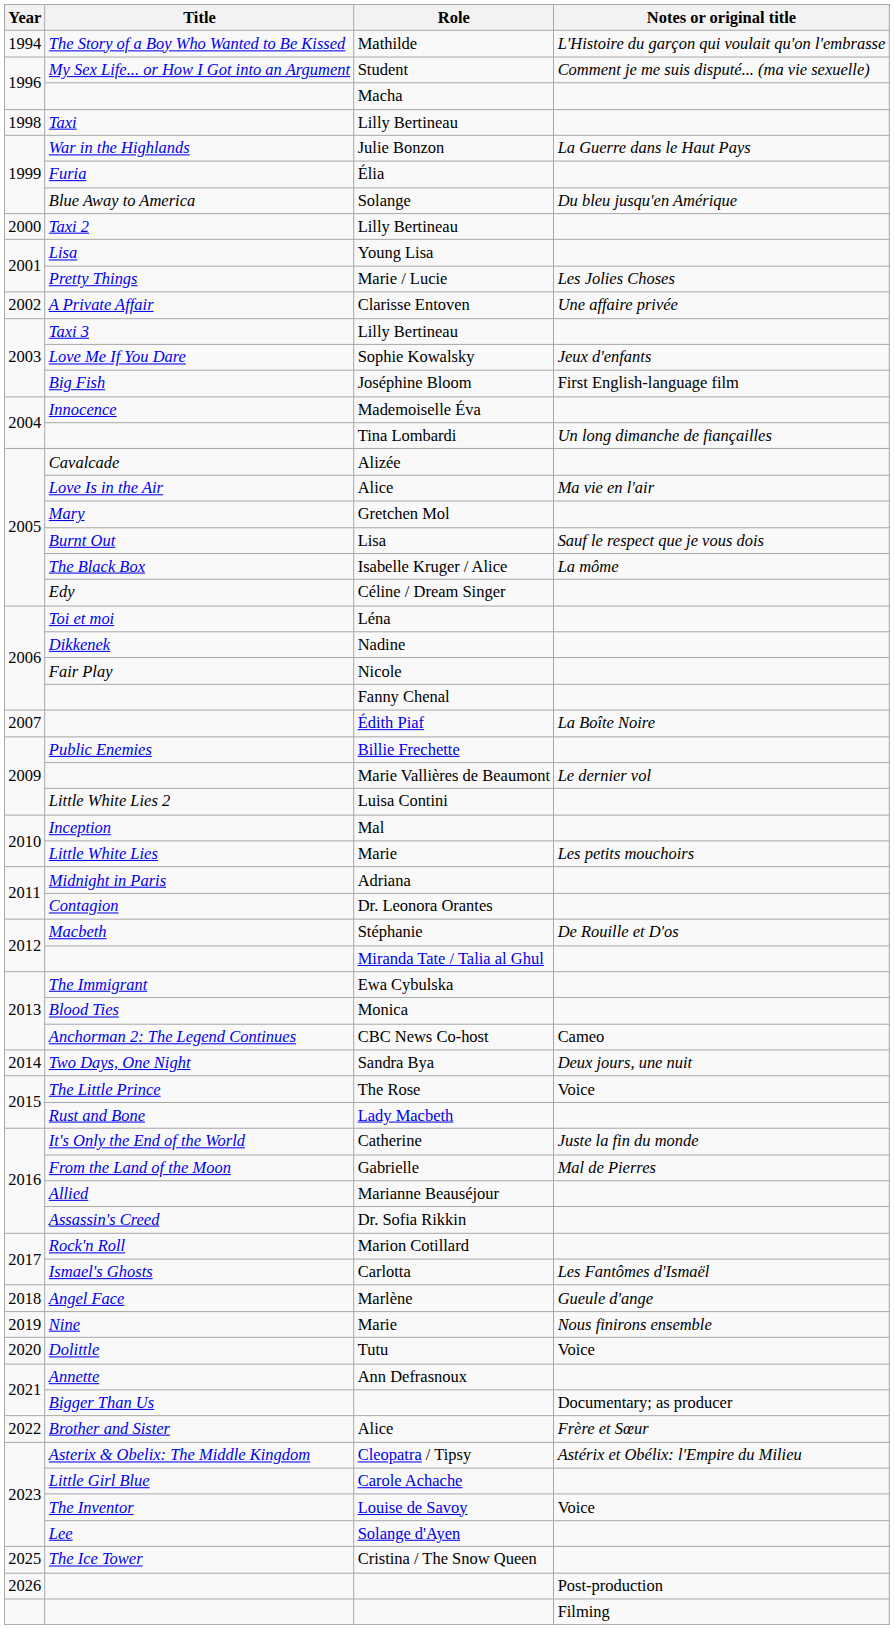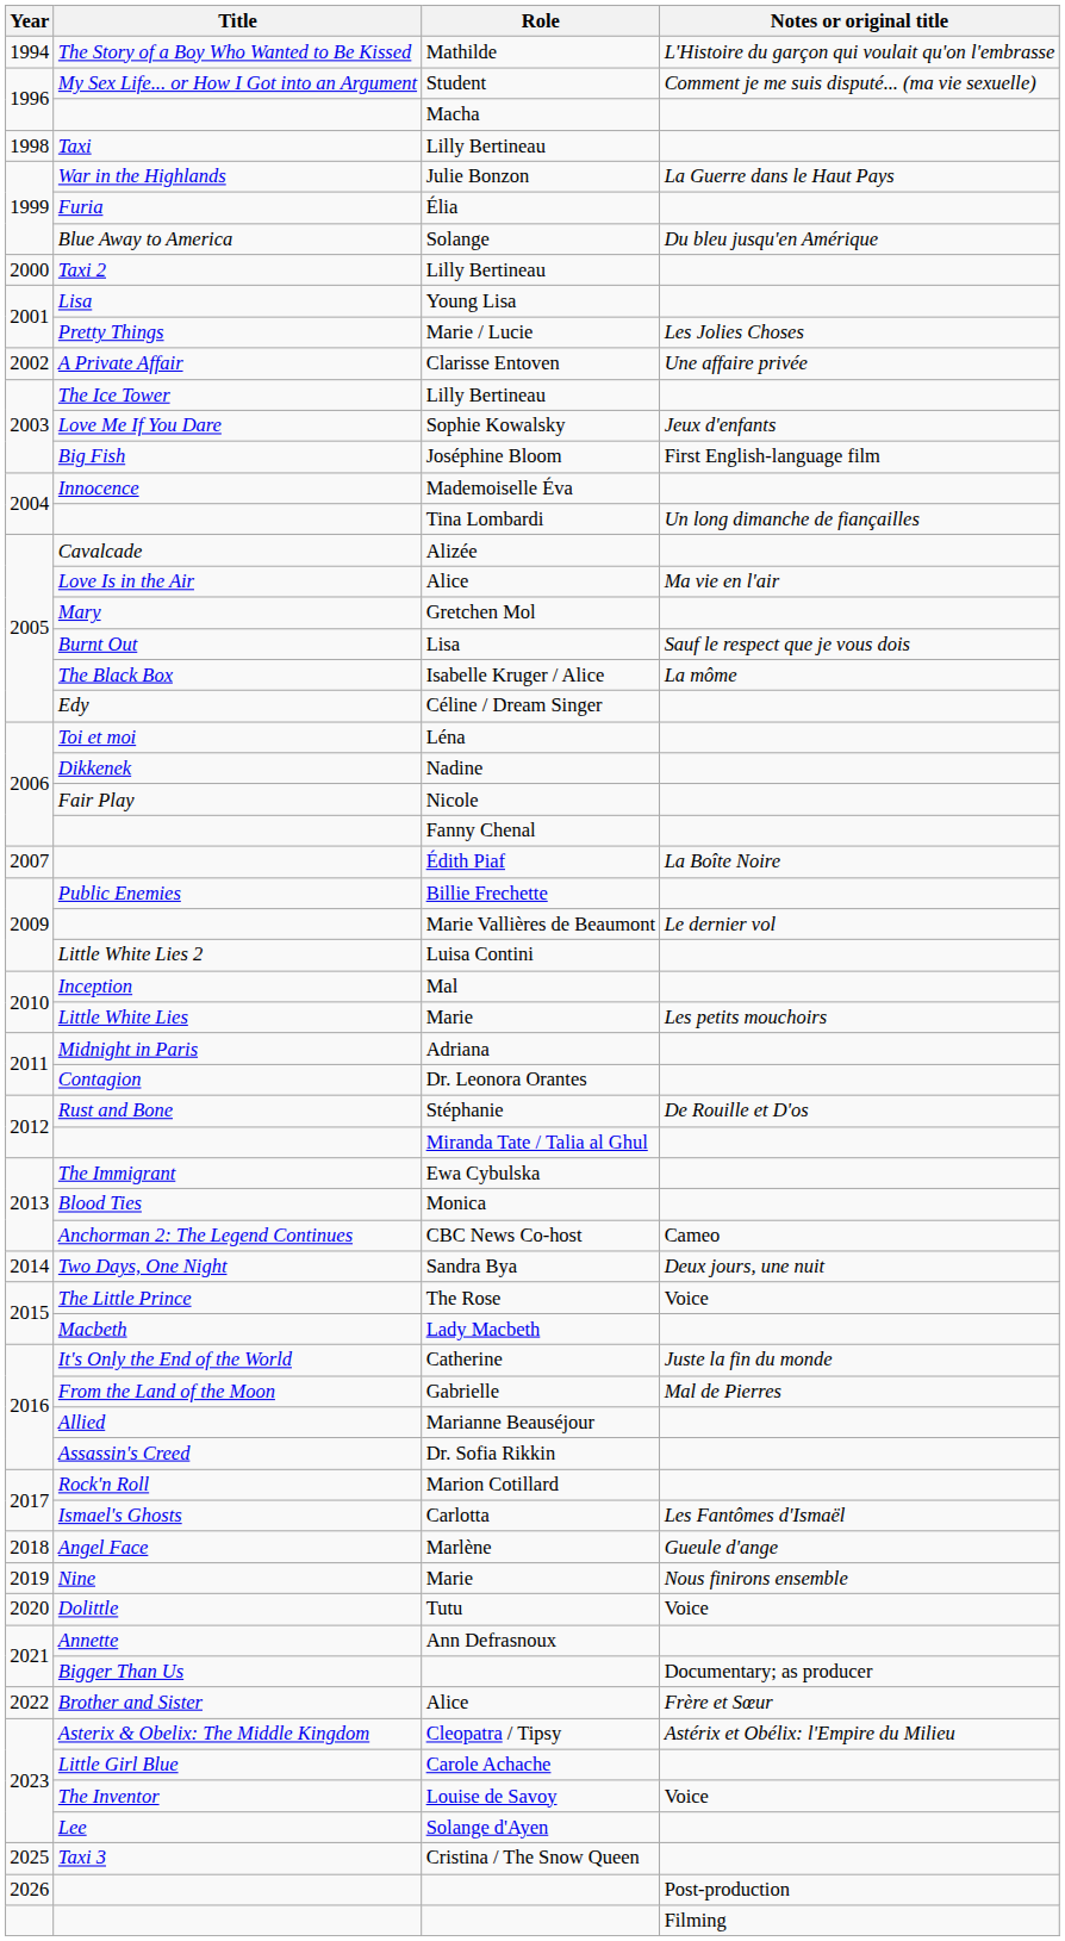 <table class="wikitable sortable">
 <tr>
 <th scope="col">Year</th>
 <th scope="col">Title</th>
 <th scope="col">Role</th>
 <th scope="col" class="unsortable">Notes or original title</th>
 </tr>
 <tr>
 <td>1994</td>
 <td><em><a href='#'>The Story of a Boy Who Wanted to Be Kissed</a></em></td>
 <td>Mathilde</td>
 <td><em>L'Histoire du garçon qui voulait qu'on l'embrasse</em></td>
 </tr>
 <tr>
 <td rowspan=2>1996</td>
 <td><em><a href='#'>My Sex Life... or How I Got into an Argument</a></em></td>
 <td>Student</td>
 <td><em>Comment je me suis disputé... (ma vie sexuelle)</em></td>
 </tr>
 <tr>
 <td><em></em></td>
 <td>Macha</td>
 <td></td>
 </tr>
 <tr>
 <td>1998</td>
 <td><em><a href='#'>Taxi</a></em></td>
 <td>Lilly Bertineau</td>
 <td></td>
 </tr>
 <tr>
 <td rowspan=3>1999</td>
 <td><em><a href='#'>War in the Highlands</a></em></td>
 <td>Julie Bonzon</td>
 <td><em>La Guerre dans le Haut Pays</em></td>
 </tr>
 <tr>
 <td><em><a href='#'>Furia</a></em></td>
 <td>Élia</td>
 <td></td>
 </tr>
 <tr>
 <td><em>Blue Away to America</em></td>
 <td>Solange</td>
 <td><em>Du bleu jusqu'en Amérique</em></td>
 </tr>
 <tr>
 <td>2000</td>
 <td><em><a href='#'>Taxi 2</a></em></td>
 <td>Lilly Bertineau</td>
 <td></td>
 </tr>
 <tr>
 <td rowspan=2>2001</td>
 <td><em><a href='#'>Lisa</a></em></td>
 <td>Young Lisa</td>
 <td></td>
 </tr>
 <tr>
 <td><em><a href='#'>Pretty Things</a></em></td>
 <td>Marie / Lucie</td>
 <td><em>Les Jolies Choses</em></td>
 </tr>
 <tr>
 <td>2002</td>
 <td><em><a href='#'>A Private Affair</a></em></td>
 <td>Clarisse Entoven</td>
 <td><em>Une affaire privée</em></td>
 </tr>
 <tr>
 <td rowspan=3>2003</td>
-<td><em><a href='#'>Taxi 3</a></em></td>
+<td><em><a href='#'>The Ice Tower</a></em></td>
 <td>Lilly Bertineau</td>
 <td></td>
 </tr>
 <tr>
 <td><em><a href='#'>Love Me If You Dare</a></em></td>
 <td>Sophie Kowalsky</td>
 <td><em>Jeux d'enfants</em></td>
 </tr>
 <tr>
 <td><em><a href='#'>Big Fish</a></em></td>
 <td>Joséphine Bloom</td>
 <td>First English-language film</td>
 </tr>
 <tr>
 <td rowspan=2>2004</td>
 <td><em><a href='#'>Innocence</a></em></td>
 <td>Mademoiselle Éva</td>
 <td></td>
 </tr>
 <tr>
 <td><em></em></td>
 <td>Tina Lombardi</td>
 <td><em>Un long dimanche de fiançailles</em></td>
 </tr>
 <tr>
 <td rowspan=6>2005</td>
 <td><em>Cavalcade</em></td>
 <td>Alizée</td>
 <td></td>
 </tr>
 <tr>
 <td><em><a href='#'>Love Is in the Air</a></em></td>
 <td>Alice</td>
 <td><em>Ma vie en l'air</em></td>
 </tr>
 <tr>
 <td><em><a href='#'>Mary</a></em></td>
 <td>Gretchen Mol</td>
 <td></td>
 </tr>
 <tr>
 <td><em><a href='#'>Burnt Out</a></em></td>
 <td>Lisa</td>
 <td><em>Sauf le respect que je vous dois</em></td>
 </tr>
 <tr>
 <td><em><a href='#'>The Black Box</a></em></td>
 <td>Isabelle Kruger / Alice</td>
 <td><em>La môme</em></td>
 </tr>
 <tr>
 <td><em>Edy</em></td>
 <td>Céline / Dream Singer</td>
 <td></td>
 </tr>
 <tr>
 <td rowspan=4>2006</td>
 <td><em><a href='#'>Toi et moi</a></em></td>
 <td>Léna</td>
 <td></td>
 </tr>
 <tr>
 <td><em><a href='#'>Dikkenek</a></em></td>
 <td>Nadine</td>
 <td></td>
 </tr>
 <tr>
 <td><em>Fair Play</em></td>
 <td>Nicole</td>
 <td></td>
 </tr>
 <tr>
 <td><em></em></td>
 <td>Fanny Chenal</td>
 <td></td>
 </tr>
 <tr>
 <td>2007</td>
 <td><em></em></td>
 <td><a href='#'>Édith Piaf</a></td>
 <td><em>La Boîte Noire</em></td>
 </tr>
 <tr>
 <td rowspan=3>2009</td>
 <td><em><a href='#'>Public Enemies</a></em></td>
 <td><a href='#'>Billie Frechette</a></td>
 <td></td>
 </tr>
 <tr>
 <td><em></em></td>
 <td>Marie Vallières de Beaumont</td>
 <td><em>Le dernier vol</em></td>
 </tr>
 <tr>
 <td><em>Little White Lies 2</em></td>
 <td>Luisa Contini</td>
 <td></td>
 </tr>
 <tr>
 <td rowspan=2>2010</td>
 <td><em><a href='#'>Inception</a></em></td>
 <td>Mal</td>
 <td></td>
 </tr>
 <tr>
 <td><em><a href='#'>Little White Lies</a></em></td>
 <td>Marie</td>
 <td><em>Les petits mouchoirs</em></td>
 </tr>
 <tr>
 <td rowspan=2>2011</td>
 <td><em><a href='#'>Midnight in Paris</a></em></td>
 <td>Adriana</td>
 <td></td>
 </tr>
 <tr>
 <td><em><a href='#'>Contagion</a></em></td>
 <td>Dr. Leonora Orantes</td>
 <td></td>
 </tr>
 <tr>
 <td rowspan=2>2012</td>
-<td><em><a href='#'>Macbeth</a></em></td>
+<td><em><a href='#'>Rust and Bone</a></em></td>
 <td>Stéphanie</td>
 <td><em>De Rouille et D'os</em></td>
 </tr>
 <tr>
 <td><em></em></td>
 <td><a href='#'>Miranda Tate / Talia al Ghul</a></td>
 <td></td>
 </tr>
 <tr>
 <td rowspan=3>2013</td>
 <td><em><a href='#'>The Immigrant</a></em></td>
 <td>Ewa Cybulska</td>
 <td></td>
 </tr>
 <tr>
 <td><em><a href='#'>Blood Ties</a></em></td>
 <td>Monica</td>
 <td></td>
 </tr>
 <tr>
 <td><em><a href='#'>Anchorman 2: The Legend Continues</a></em></td>
 <td>CBC News Co-host</td>
 <td>Cameo</td>
 </tr>
 <tr>
 <td>2014</td>
 <td><em><a href='#'>Two Days, One Night</a></em></td>
 <td>Sandra Bya</td>
 <td><em>Deux jours, une nuit</em></td>
 </tr>
 <tr>
 <td rowspan=2>2015</td>
 <td><em><a href='#'>The Little Prince</a></em></td>
 <td>The Rose</td>
 <td>Voice</td>
 </tr>
 <tr>
-<td><em><a href='#'>Rust and Bone</a></em></td>
+<td><em><a href='#'>Macbeth</a></em></td>
 <td><a href='#'>Lady Macbeth</a></td>
 <td></td>
 </tr>
 <tr>
 <td rowspan=4>2016</td>
 <td><em><a href='#'>It's Only the End of the World</a></em></td>
 <td>Catherine</td>
 <td><em>Juste la fin du monde</em></td>
 </tr>
 <tr>
 <td><em><a href='#'>From the Land of the Moon</a></em></td>
 <td>Gabrielle</td>
 <td><em>Mal de Pierres</em></td>
 </tr>
 <tr>
 <td><em><a href='#'>Allied</a></em></td>
 <td>Marianne Beauséjour</td>
 <td></td>
 </tr>
 <tr>
 <td><em><a href='#'>Assassin's Creed</a></em></td>
 <td>Dr. Sofia Rikkin</td>
 <td></td>
 </tr>
 <tr>
 <td rowspan=2>2017</td>
 <td><em><a href='#'>Rock'n Roll</a></em></td>
 <td>Marion Cotillard</td>
 <td></td>
 </tr>
 <tr>
 <td><em><a href='#'>Ismael's Ghosts</a></em></td>
 <td>Carlotta</td>
 <td><em>Les Fantômes d'Ismaël</em></td>
 </tr>
 <tr>
 <td>2018</td>
 <td><em><a href='#'>Angel Face</a></em></td>
 <td>Marlène</td>
 <td><em>Gueule d'ange</em></td>
 </tr>
 <tr>
 <td>2019</td>
 <td><em><a href='#'>Nine</a></em></td>
 <td>Marie</td>
 <td><em>Nous finirons ensemble</em></td>
 </tr>
 <tr>
 <td>2020</td>
 <td><em><a href='#'>Dolittle</a></em></td>
 <td>Tutu</td>
 <td>Voice</td>
 </tr>
 <tr>
 <td rowspan=2>2021</td>
 <td><em><a href='#'>Annette</a></em></td>
 <td>Ann Defrasnoux</td>
 <td></td>
 </tr>
 <tr>
 <td><em><a href='#'>Bigger Than Us</a></em></td>
 <td></td>
 <td>Documentary; as producer</td>
 </tr>
 <tr>
 <td>2022</td>
 <td><em><a href='#'>Brother and Sister</a></em></td>
 <td>Alice</td>
 <td><em>Frère et Sœur</em></td>
 </tr>
 <tr>
 <td rowspan=4>2023</td>
 <td><em><a href='#'>Asterix & Obelix: The Middle Kingdom</a></em></td>
 <td><a href='#'>Cleopatra</a> / Tipsy</td>
 <td><em>Astérix et Obélix: l'Empire du Milieu</em></td>
 </tr>
 <tr>
 <td><em><a href='#'>Little Girl Blue</a></em></td>
 <td><a href='#'>Carole Achache</a></td>
 <td></td>
 </tr>
 <tr>
 <td><em><a href='#'>The Inventor</a></em></td>
 <td><a href='#'>Louise de Savoy</a></td>
 <td>Voice</td>
 </tr>
 <tr>
 <td><em><a href='#'>Lee</a></em></td>
 <td><a href='#'>Solange d'Ayen</a></td>
 <td></td>
 </tr>
 <tr>
 <td>2025</td>
-<td><em><a href='#'>The Ice Tower</a></em></td>
+<td><em><a href='#'>Taxi 3</a></em></td>
 <td>Cristina / The Snow Queen</td>
 <td></td>
 </tr>
 <tr>
 <td>2026</td>
 <td></td>
 <td></td>
 <td>Post-production</td>
 </tr>
 <tr>
 <td></td>
 <td></td>
 <td></td>
 <td>Filming</td>
 </tr>
 <tr>
 </tr>
 </table>
